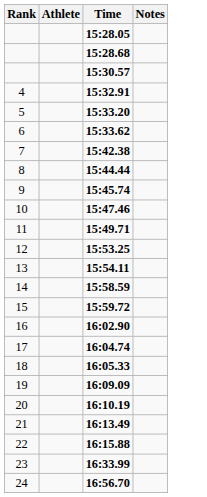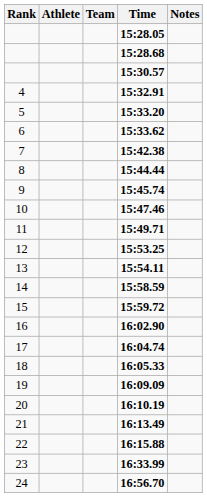 <table class="wikitable sortable" style="text-align:center">
 <tr>
 <th>Rank</th>
 <th>Athlete</th>
+<th>Team</th>
 <th>Time</th>
 <th>Notes</th>
 </tr>
 <tr>
 <td></td>
 <td align=left></td>
+<td></td>
 <td><strong>15:28.05</strong></td>
 <td></td>
 </tr>
 <tr>
 <td></td>
 <td align=left></td>
+<td></td>
 <td><strong>15:28.68</strong></td>
 <td></td>
 </tr>
 <tr>
 <td></td>
 <td align=left></td>
+<td></td>
 <td><strong>15:30.57</strong></td>
 <td></td>
 </tr>
 <tr>
 <td>4</td>
 <td align=left></td>
+<td></td>
 <td><strong>15:32.91</strong></td>
 <td></td>
 </tr>
 <tr>
 <td>5</td>
 <td align=left></td>
+<td></td>
 <td><strong>15:33.20</strong></td>
 <td></td>
 </tr>
 <tr>
 <td>6</td>
 <td align=left></td>
+<td></td>
 <td><strong>15:33.62</strong></td>
 <td></td>
 </tr>
 <tr>
 <td>7</td>
 <td align=left></td>
+<td></td>
 <td><strong>15:42.38</strong></td>
 <td></td>
 </tr>
 <tr>
 <td>8</td>
 <td align=left></td>
+<td></td>
 <td><strong>15:44.44</strong></td>
 <td></td>
 </tr>
 <tr>
 <td>9</td>
 <td align=left></td>
+<td></td>
 <td><strong>15:45.74</strong></td>
 <td></td>
 </tr>
 <tr>
 <td>10</td>
 <td align=left></td>
+<td></td>
 <td><strong>15:47.46</strong></td>
 <td></td>
 </tr>
 <tr>
 <td>11</td>
 <td align=left></td>
+<td></td>
 <td><strong>15:49.71</strong></td>
 <td></td>
 </tr>
 <tr>
 <td>12</td>
 <td align=left></td>
+<td></td>
 <td><strong>15:53.25</strong></td>
 <td></td>
 </tr>
 <tr>
 <td>13</td>
 <td align=left></td>
+<td></td>
 <td><strong>15:54.11</strong></td>
 <td></td>
 </tr>
 <tr>
 <td>14</td>
 <td align=left></td>
+<td></td>
 <td><strong>15:58.59</strong></td>
 <td></td>
 </tr>
 <tr>
 <td>15</td>
 <td align=left></td>
+<td></td>
 <td><strong>15:59.72</strong></td>
 <td></td>
 </tr>
 <tr>
 <td>16</td>
 <td align=left></td>
+<td></td>
 <td><strong>16:02.90</strong></td>
 <td></td>
 </tr>
 <tr>
 <td>17</td>
 <td align=left></td>
+<td></td>
 <td><strong>16:04.74</strong></td>
 <td></td>
 </tr>
 <tr>
 <td>18</td>
 <td align=left></td>
+<td></td>
 <td><strong>16:05.33</strong></td>
 <td></td>
 </tr>
 <tr>
 <td>19</td>
 <td align=left></td>
+<td></td>
 <td><strong>16:09.09</strong></td>
 <td></td>
 </tr>
 <tr>
 <td>20</td>
 <td align=left></td>
+<td></td>
 <td><strong>16:10.19</strong></td>
 <td></td>
 </tr>
 <tr>
 <td>21</td>
 <td align=left></td>
+<td></td>
 <td><strong>16:13.49</strong></td>
 <td></td>
 </tr>
 <tr>
 <td>22</td>
 <td align=left></td>
+<td></td>
 <td><strong>16:15.88</strong></td>
 <td></td>
 </tr>
 <tr>
 <td>23</td>
 <td align=left></td>
+<td></td>
 <td><strong>16:33.99</strong></td>
 <td></td>
 </tr>
 <tr>
 <td>24</td>
 <td align=left></td>
+<td></td>
 <td><strong>16:56.70</strong></td>
 <td></td>
 </tr>
 </table>
